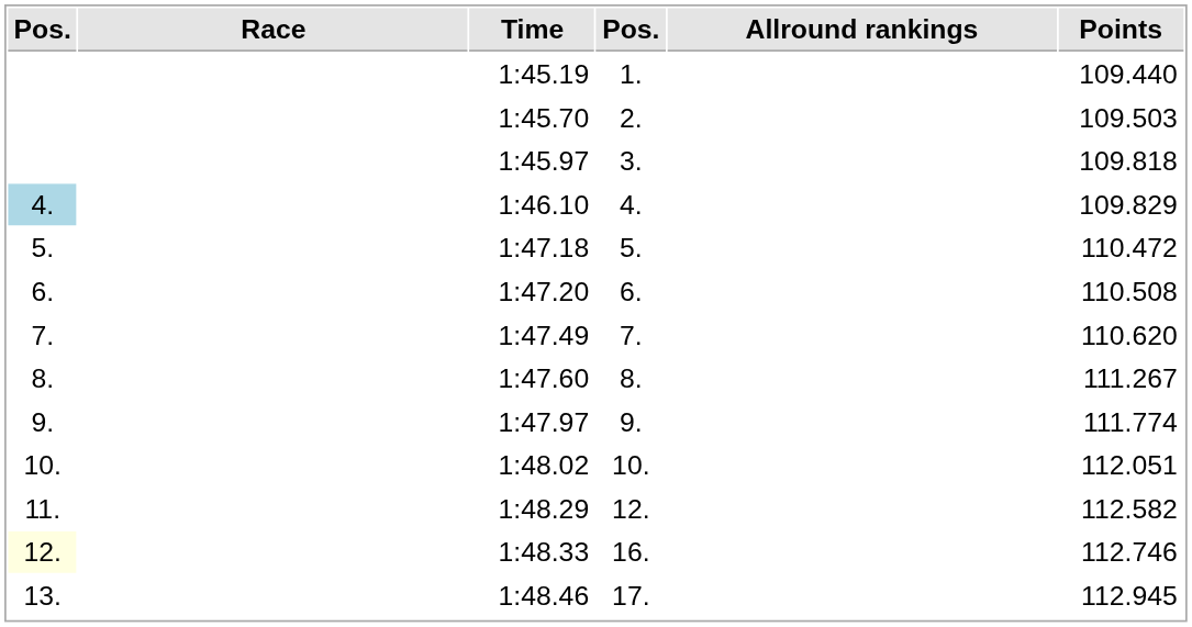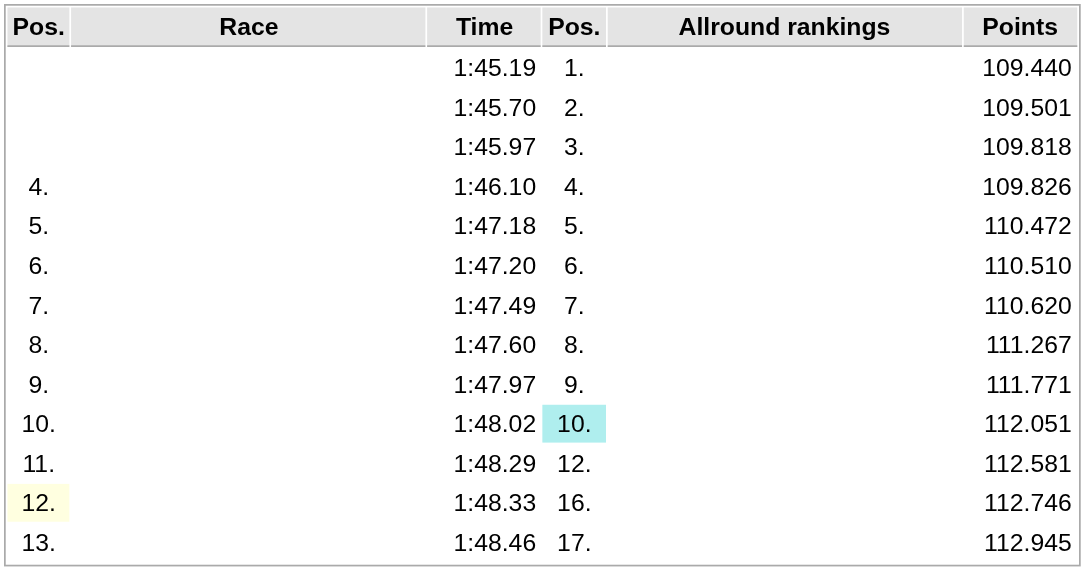 <table cellspacing="1" cellpadding="3" style="border:1px solid #AAAAAA;font-size:90%">
 <tr bgcolor="#E4E4E4">
 <th style="border-bottom:1px solid #AAAAAA" width=10>Pos.</th>
 <th style="border-bottom:1px solid #AAAAAA" width=200>Race</th>
 <th style="border-bottom:1px solid #AAAAAA" width=60>Time</th>
 <th style="border-bottom:1px solid #AAAAAA" width=10>Pos.</th>
 <th style="border-bottom:1px solid #AAAAAA" width=200>Allround rankings</th>
 <th style="border-bottom:1px solid #AAAAAA" width=60>Points</th>
 </tr>
 <tr>
 <td align="center"></td>
 <td></td>
 <td align="right">1:45.19</td>
 <td align="center">1.</td>
 <td></td>
 <td align="right">109.440</td>
 </tr>
 <tr>
 <td align="center"></td>
 <td></td>
 <td align="right">1:45.70</td>
 <td align="center">2.</td>
 <td></td>
-<td align="right">109.503</td>
+<td align="right">109.501</td>
 </tr>
 <tr>
 <td align="center"></td>
 <td></td>
 <td align="right">1:45.97</td>
 <td align="center">3.</td>
 <td></td>
 <td align="right">109.818</td>
 </tr>
 <tr>
-<td align="center" style="background: lightblue;">4.</td>
+<td align="center">4.</td>
 <td></td>
 <td align="right">1:46.10</td>
 <td align="center">4.</td>
 <td></td>
-<td align="right">109.829</td>
+<td align="right">109.826</td>
 </tr>
 <tr>
 <td align="center">5.</td>
 <td></td>
 <td align="right">1:47.18</td>
 <td align="center">5.</td>
 <td></td>
 <td align="right">110.472</td>
 </tr>
 <tr>
 <td align="center">6.</td>
 <td></td>
 <td align="right">1:47.20</td>
 <td align="center">6.</td>
 <td></td>
-<td align="right">110.508</td>
+<td align="right">110.510</td>
 </tr>
 <tr>
 <td align="center">7.</td>
 <td></td>
 <td align="right">1:47.49</td>
 <td align="center">7.</td>
 <td></td>
 <td align="right">110.620</td>
 </tr>
 <tr>
 <td align="center">8.</td>
 <td></td>
 <td align="right">1:47.60</td>
 <td align="center">8.</td>
 <td></td>
 <td align="right">111.267</td>
 </tr>
 <tr>
 <td align="center">9.</td>
 <td></td>
 <td align="right">1:47.97</td>
 <td align="center">9.</td>
 <td></td>
-<td align="right">111.774</td>
+<td align="right">111.771</td>
 </tr>
 <tr>
 <td align="center">10.</td>
 <td></td>
 <td align="right">1:48.02</td>
-<td align="center">10.</td>
+<td align="center" style="background: paleturquoise;">10.</td>
 <td></td>
 <td align="right">112.051</td>
 </tr>
 <tr>
 <td align="center">11.</td>
 <td></td>
 <td align="right">1:48.29</td>
 <td align="center">12.</td>
 <td></td>
-<td align="right">112.582</td>
+<td align="right">112.581</td>
 </tr>
 <tr>
 <td align="center" style="background: lightyellow;">12.</td>
 <td></td>
 <td align="right">1:48.33</td>
 <td align="center">16.</td>
 <td></td>
 <td align="right">112.746</td>
 </tr>
 <tr>
 <td align="center">13.</td>
 <td></td>
 <td align="right">1:48.46</td>
 <td align="center">17.</td>
 <td></td>
 <td align="right">112.945</td>
 </tr>
 <tr>
 </tr>
 </table>
